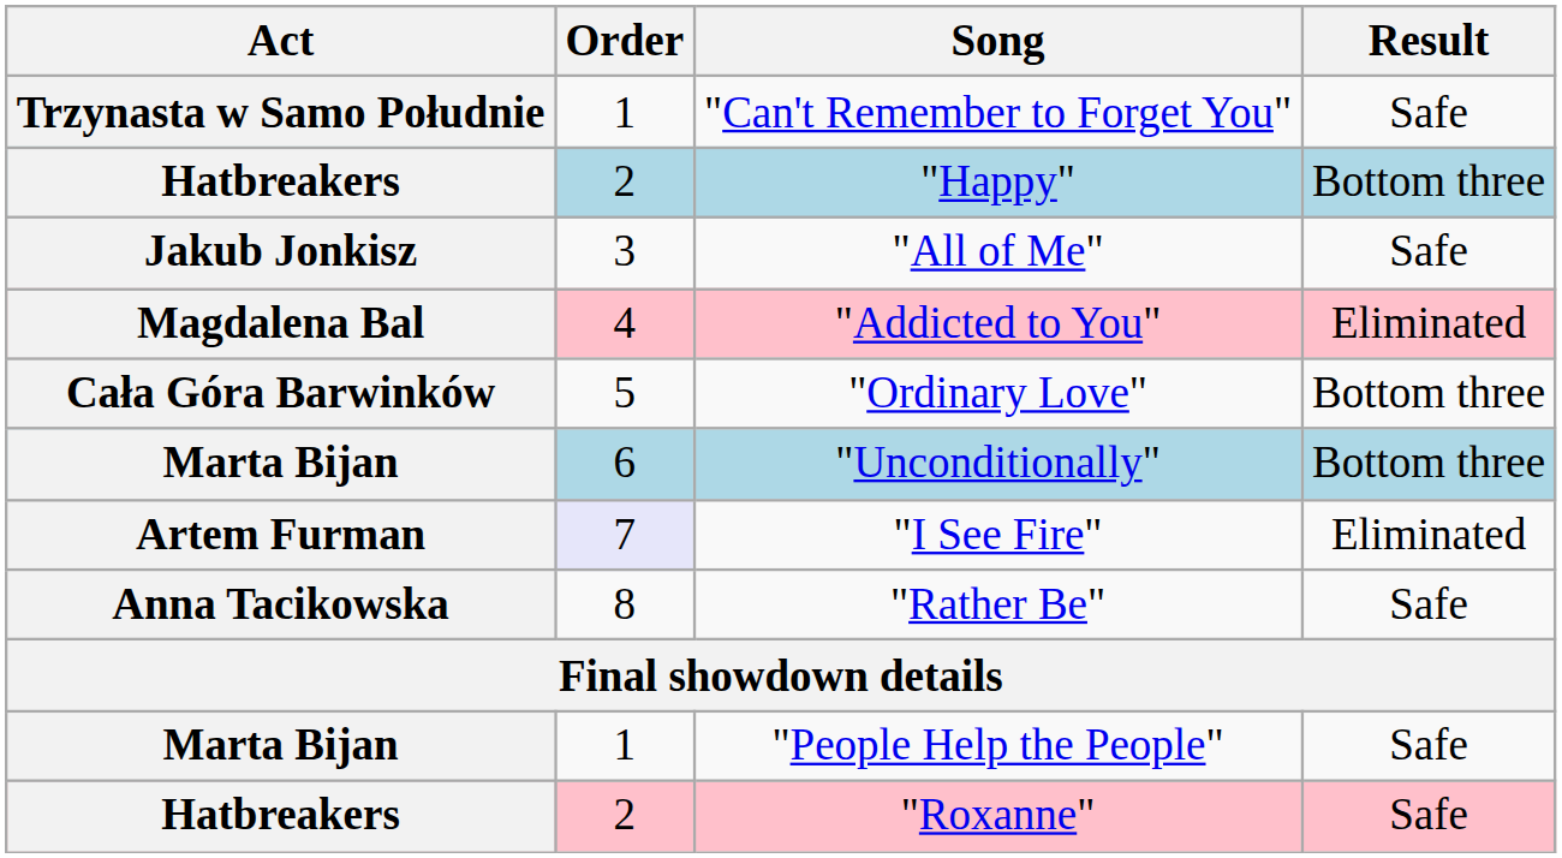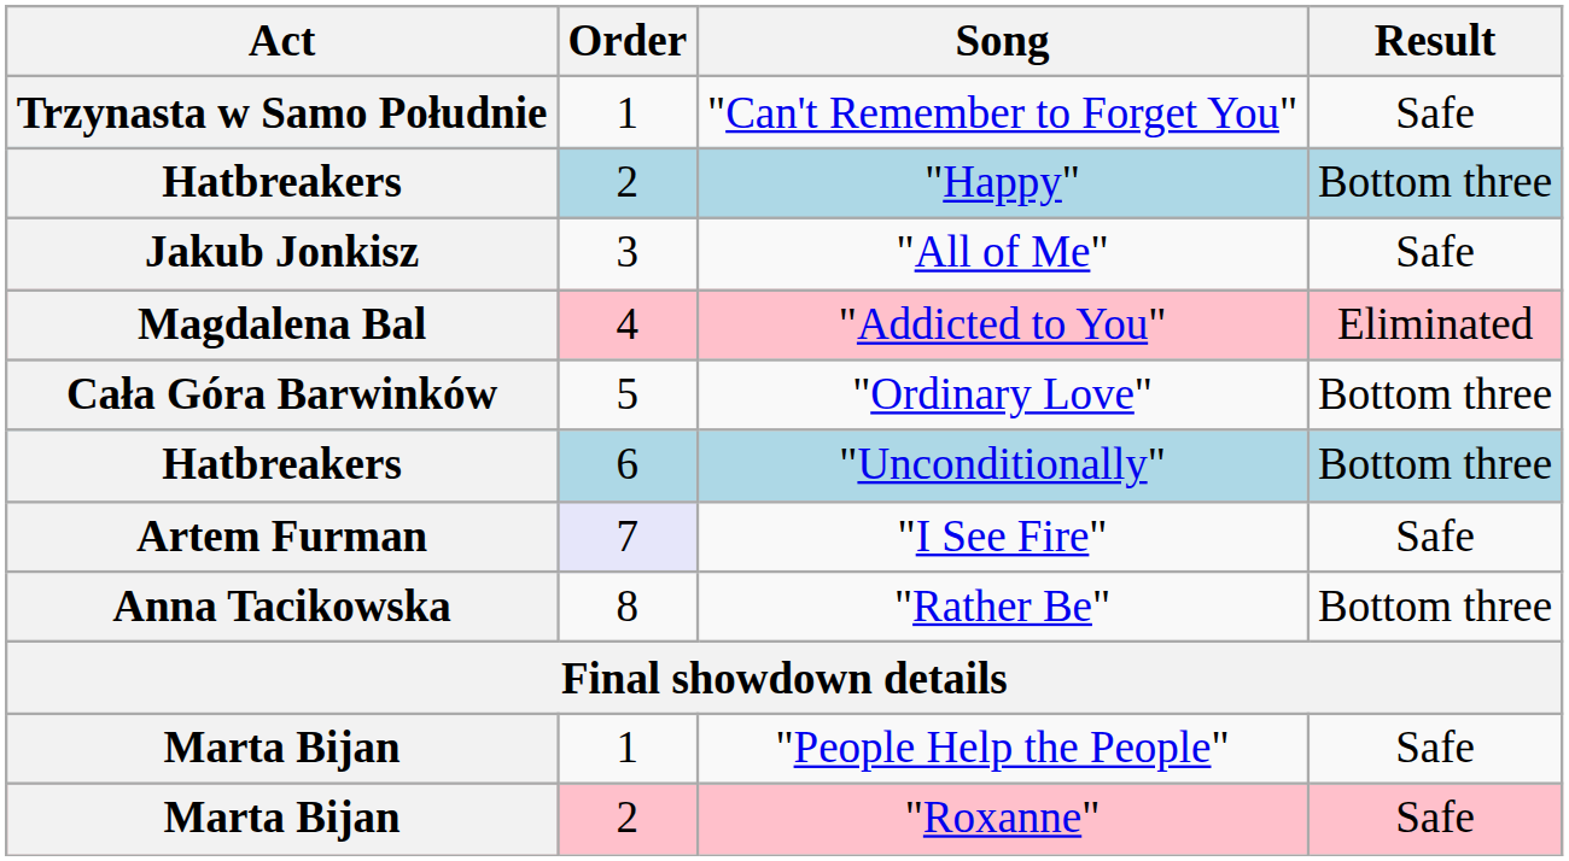 <table class="wikitable plainrowheaders" style="text-align:center;">
 <tr>
 <th scope="col">Act</th>
 <th scope="col">Order</th>
 <th scope="col">Song</th>
 <th scope="col">Result</th>
 </tr>
 <tr>
 <th scope="row">Trzynasta w Samo Południe</th>
 <td>1</td>
 <td>"<a href='#'>Can't Remember to Forget You</a>"</td>
 <td>Safe</td>
 </tr>
 <tr bgcolor="lightblue">
 <th scope="row">Hatbreakers</th>
 <td>2</td>
 <td>"<a href='#'>Happy</a>"</td>
 <td>Bottom three</td>
 </tr>
 <tr>
 <th scope="row">Jakub Jonkisz</th>
 <td>3</td>
 <td>"<a href='#'>All of Me</a>"</td>
 <td>Safe</td>
 </tr>
 <tr style="background:pink;">
 <th scope="row">Magdalena Bal</th>
 <td>4</td>
 <td>"<a href='#'>Addicted to You</a>"</td>
 <td>Eliminated</td>
 </tr>
 <tr>
 <th scope="row">Cała Góra Barwinków</th>
 <td>5</td>
 <td>"<a href='#'>Ordinary Love</a>"</td>
 <td>Bottom three</td>
 </tr>
 <tr bgcolor="lightblue">
-<th scope="row">Marta Bijan</th>
+<th scope="row">Hatbreakers</th>
 <td>6</td>
 <td>"<a href='#'>Unconditionally</a>"</td>
 <td>Bottom three</td>
 </tr>
 <tr>
 <th scope="row">Artem Furman</th>
 <td style="background: lavender;">7</td>
 <td>"<a href='#'>I See Fire</a>"</td>
-<td>Eliminated</td>
+<td>Safe</td>
 </tr>
 <tr>
 <th scope="row">Anna Tacikowska</th>
 <td>8</td>
 <td>"<a href='#'>Rather Be</a>"</td>
-<td>Safe</td>
+<td>Bottom three</td>
 </tr>
 <tr>
 <th colspan="4">Final showdown details</th>
 </tr>
 <tr>
 <th scope="row">Marta Bijan</th>
 <td>1</td>
 <td>"<a href='#'>People Help the People</a>"</td>
 <td>Safe</td>
 </tr>
 <tr style="background:pink;">
-<th scope="row">Hatbreakers</th>
+<th scope="row">Marta Bijan</th>
 <td>2</td>
 <td>"<a href='#'>Roxanne</a>"</td>
 <td>Safe</td>
 </tr>
 </table>
